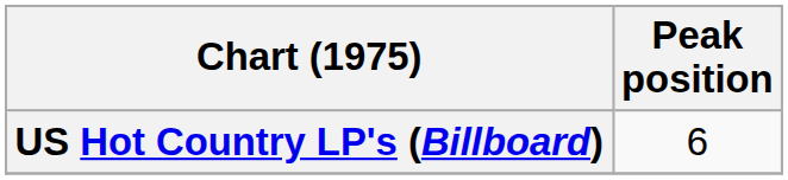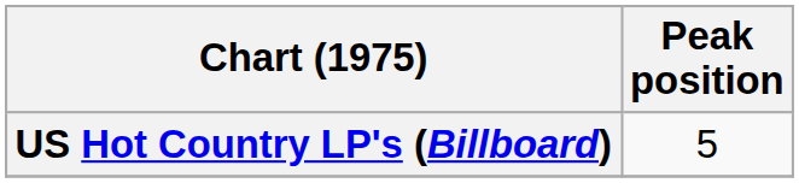 <table class="wikitable plainrowheaders" style="text-align:center">
 <tr>
 <th scope="col">Chart (1975)</th>
 <th scope="col">Peak<br>position</th>
 </tr>
 <tr>
 <th scope = "row">US <a href='#'>Hot Country LP's</a> (<em><a href='#'>Billboard</a></em>)</th>
-<td>6</td>
+<td>5</td>
 </tr>
 <tr>
 </tr>
 </table>
